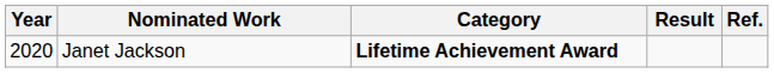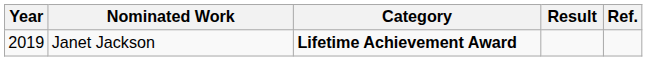 <table class="wikitable" width="50%">
 <tr>
 <th width="5%">Year</th>
 <th width="40%">Nominated Work</th>
 <th width="40%">Category</th>
 <th width="10%">Result</th>
 <th width="5%">Ref.</th>
 </tr>
 <tr>
-<td>2020</td>
+<td>2019</td>
 <td>Janet Jackson</td>
 <td><strong>Lifetime Achievement Award</strong></td>
 <td></td>
 <td></td>
 </tr>
 </table>
